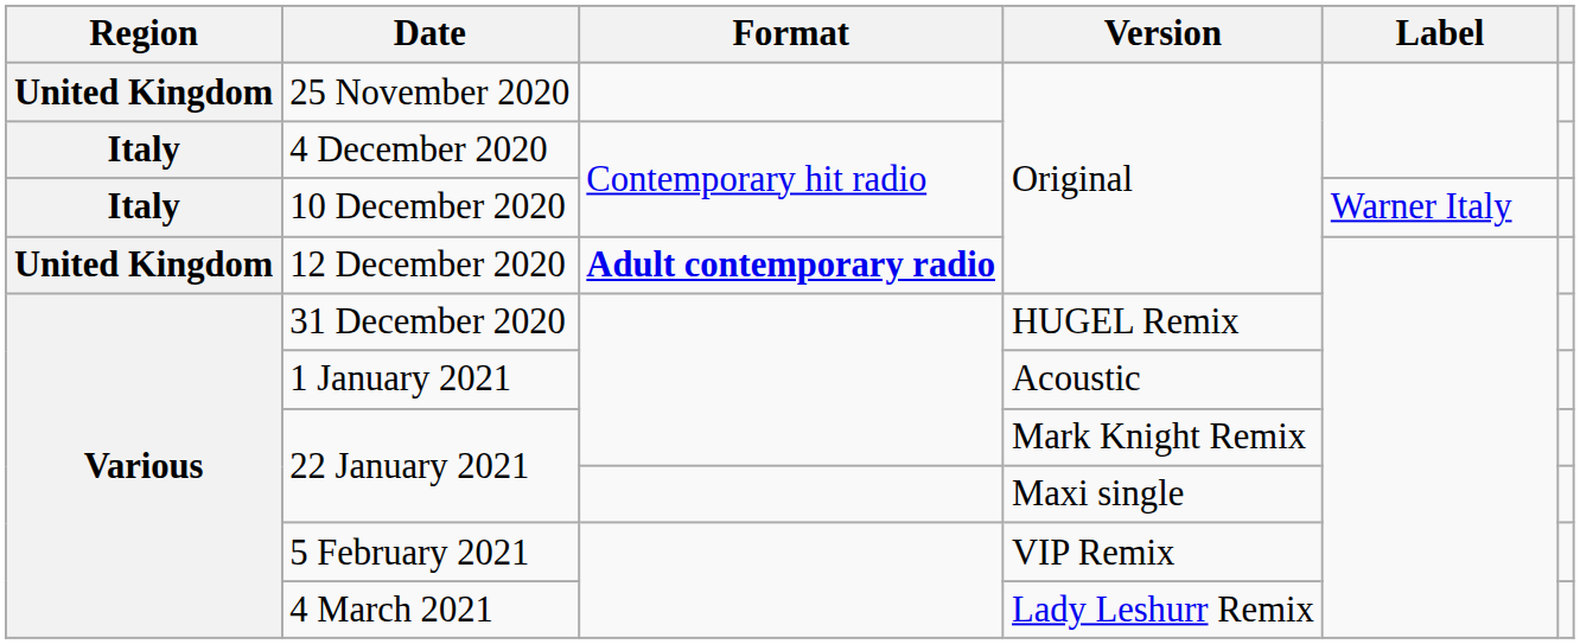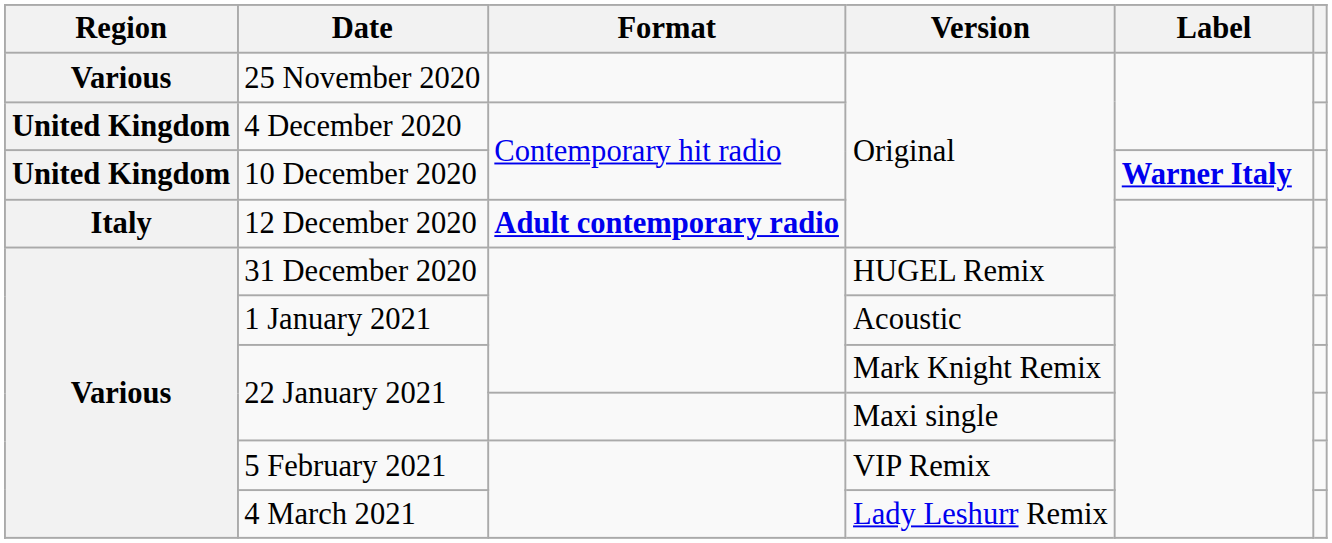 <table class="wikitable plainrowheaders">
 <tr>
 <th scope="col">Region</th>
 <th scope="col">Date</th>
 <th scope="col">Format</th>
 <th scope="col">Version</th>
 <th scope="col" style="width:15%">Label</th>
 <th scope="col"></th>
 </tr>
 <tr>
-<th scope="row">United Kingdom</th>
+<th scope="row">Various</th>
 <td>25 November 2020</td>
 <td></td>
 <td rowspan="4">Original</td>
 <td rowspan="2"></td>
 <td style="text-align:center;"></td>
 </tr>
 <tr>
-<th scope="row">Italy</th>
+<th scope="row">United Kingdom</th>
 <td>4 December 2020</td>
 <td rowspan="2"><a href='#'>Contemporary hit radio</a></td>
 <td style="text-align:center;"></td>
 </tr>
 <tr>
-<th scope="row">Italy</th>
+<th scope="row">United Kingdom</th>
 <td>10 December 2020</td>
-<td><a href='#'>Warner Italy</a></td>
+<td><strong><a href='#'>Warner Italy</a></strong></td>
 <td style="text-align:center;"></td>
 </tr>
 <tr>
-<th scope="row">United Kingdom</th>
+<th scope="row">Italy</th>
 <td>12 December 2020</td>
 <td><strong><a href='#'>Adult contemporary radio</a></strong></td>
 <td rowspan="7"></td>
 <td style="text-align:center;"></td>
 </tr>
 <tr>
 <th rowspan="6" scope="row">Various</th>
 <td>31 December 2020</td>
 <td rowspan="3"></td>
 <td>HUGEL Remix</td>
 <td style="text-align:center;"></td>
 </tr>
 <tr>
 <td>1 January 2021</td>
 <td>Acoustic</td>
 <td style="text-align:center;"></td>
 </tr>
 <tr>
 <td rowspan="2">22 January 2021</td>
 <td>Mark Knight Remix</td>
 <td style="text-align:center;"></td>
 </tr>
 <tr>
 <td></td>
 <td>Maxi single</td>
 <td style="text-align:center;"></td>
 </tr>
 <tr>
 <td>5 February 2021</td>
 <td rowspan="2"></td>
 <td>VIP Remix</td>
 <td style="text-align:center;"></td>
 </tr>
 <tr>
 <td>4 March 2021</td>
 <td><a href='#'>Lady Leshurr</a> Remix</td>
 <td style="text-align:center;"></td>
 </tr>
 </table>
